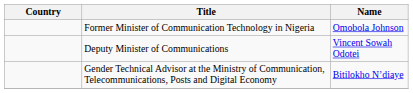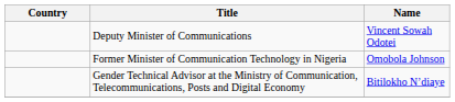 <table class="wikitable sortable">
 <tr>
 <th width="120px">Country</th>
 <th width="400px">Title</th>
 <th width="120px">Name</th>
 </tr>
 <tr>
 <td></td>
-<td>Former Minister of Communication Technology in Nigeria</td>
-<td><a href='#'>Omobola Johnson</a></td>
+<td>Deputy Minister of Communications</td>
+<td><a href='#'>Vincent Sowah Odotei</a></td>
 </tr>
 <tr>
 <td></td>
-<td>Deputy Minister of Communications</td>
-<td><a href='#'>Vincent Sowah Odotei</a></td>
+<td>Former Minister of Communication Technology in Nigeria</td>
+<td><a href='#'>Omobola Johnson</a></td>
 </tr>
 <tr>
 <td></td>
 <td>Gender Technical Advisor at the Ministry of Communication, Telecommunications, Posts and Digital Economy</td>
 <td><a href='#'>Bitilokho N’diaye</a></td>
 </tr>
 <tr>
 </tr>
 </table>
